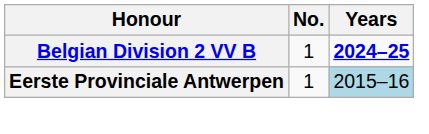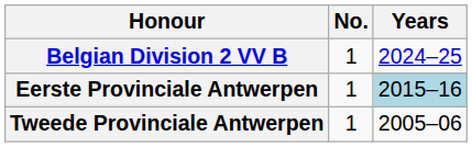 <table class="wikitable plainrowheaders">
 <tr>
 <th scope=col>Honour</th>
 <th scope=col>No.</th>
 <th scope=col>Years</th>
 </tr>
 <tr>
 <th scope=row><a href='#'>Belgian Division 2 VV B</a></th>
 <td align="center">1</td>
-<td><strong><a href='#'>2024–25</a></strong></td>
+<td><a href='#'>2024–25</a></td>
 </tr>
 <tr>
 <th scope=row>Eerste Provinciale Antwerpen</th>
 <td align="center">1</td>
 <td style="background: lightblue;">2015–16</td>
 </tr>
+<tr>
+<th scope=row>Tweede Provinciale Antwerpen</th>
+<td align="center">1</td>
+<td>2005–06</td>
+</tr>
 </table>
